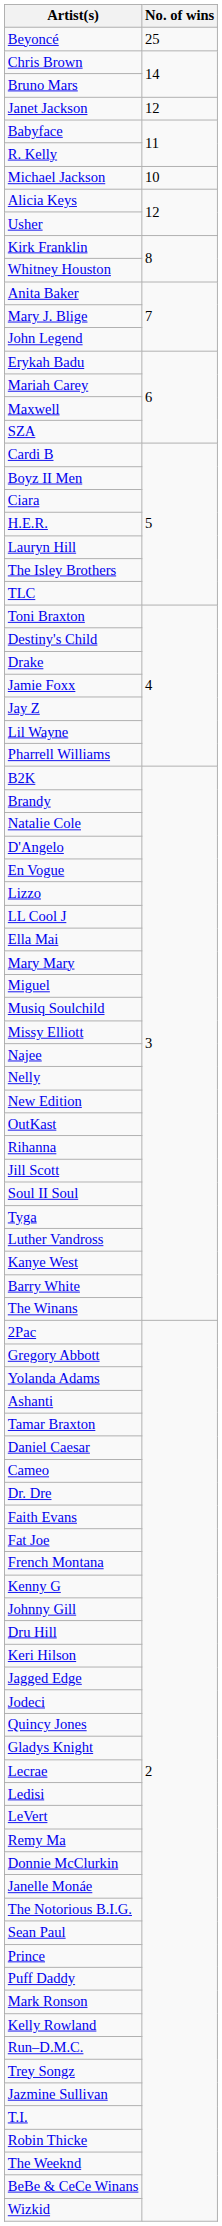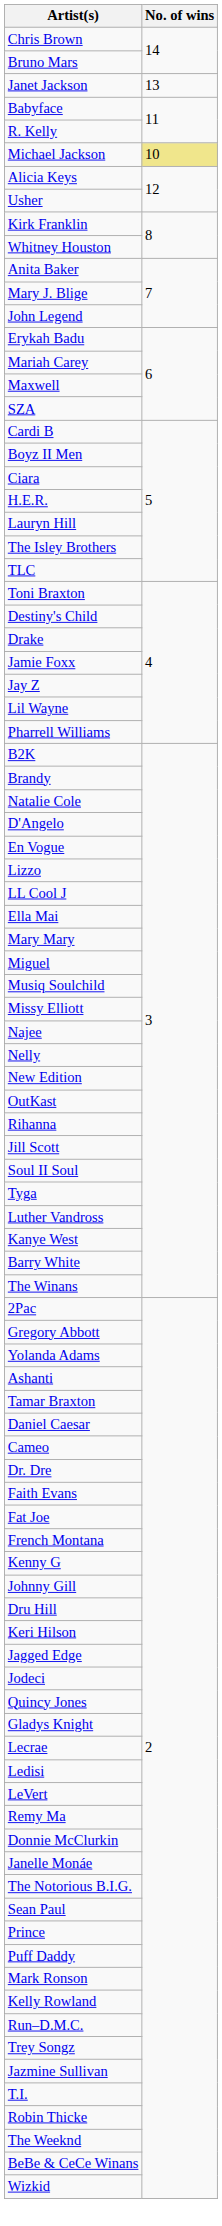 <table class="wikitable">
 <tr>
 <th>Artist(s)</th>
 <th>No. of wins</th>
-</tr>
-<tr>
-<td><a href='#'>Beyoncé</a></td>
-<td>25</td>
 </tr>
 <tr>
 <td><a href='#'>Chris Brown</a></td>
 <td rowspan="2">14</td>
 </tr>
 <tr>
 <td><a href='#'>Bruno Mars</a></td>
 </tr>
 <tr>
 <td><a href='#'>Janet Jackson</a></td>
-<td>12</td>
+<td>13</td>
 </tr>
 <tr>
 <td><a href='#'>Babyface</a></td>
 <td rowspan="2">11</td>
 </tr>
 <tr>
 <td><a href='#'>R. Kelly</a></td>
 </tr>
 <tr>
 <td><a href='#'>Michael Jackson</a></td>
-<td>10</td>
+<td style="background: khaki;">10</td>
 </tr>
 <tr>
 <td><a href='#'>Alicia Keys</a></td>
 <td rowspan="2">12</td>
 </tr>
 <tr>
 <td><a href='#'>Usher</a></td>
 </tr>
 <tr>
 <td><a href='#'>Kirk Franklin</a></td>
 <td rowspan="2">8</td>
 </tr>
 <tr>
 <td><a href='#'>Whitney Houston</a></td>
 </tr>
 <tr>
 <td><a href='#'>Anita Baker</a></td>
 <td rowspan="3">7</td>
 </tr>
 <tr>
 <td><a href='#'>Mary J. Blige</a></td>
 </tr>
 <tr>
 <td><a href='#'>John Legend</a></td>
 </tr>
 <tr>
 <td><a href='#'>Erykah Badu</a></td>
 <td rowspan="4">6</td>
 </tr>
 <tr>
 <td><a href='#'>Mariah Carey</a></td>
 </tr>
 <tr>
 <td><a href='#'>Maxwell</a></td>
 </tr>
 <tr>
 <td><a href='#'>SZA</a></td>
 </tr>
 <tr>
 <td><a href='#'>Cardi B</a></td>
 <td rowspan="7">5</td>
 </tr>
 <tr>
 <td><a href='#'>Boyz II Men</a></td>
 </tr>
 <tr>
 <td><a href='#'>Ciara</a></td>
 </tr>
 <tr>
 <td><a href='#'>H.E.R.</a></td>
 </tr>
 <tr>
 <td><a href='#'>Lauryn Hill</a></td>
 </tr>
 <tr>
 <td><a href='#'>The Isley Brothers</a></td>
 </tr>
 <tr>
 <td><a href='#'>TLC</a></td>
 </tr>
 <tr>
 <td><a href='#'>Toni Braxton</a></td>
 <td rowspan="7">4</td>
 </tr>
 <tr>
 <td><a href='#'>Destiny's Child</a></td>
 </tr>
 <tr>
 <td><a href='#'>Drake</a></td>
 </tr>
 <tr>
 <td><a href='#'>Jamie Foxx</a></td>
 </tr>
 <tr>
 <td><a href='#'>Jay Z</a></td>
 </tr>
 <tr>
 <td><a href='#'>Lil Wayne</a></td>
 </tr>
 <tr>
 <td><a href='#'>Pharrell Williams</a></td>
 </tr>
 <tr>
 <td><a href='#'>B2K</a></td>
 <td rowspan="24">3</td>
 </tr>
 <tr>
 <td><a href='#'>Brandy</a></td>
 </tr>
 <tr>
 <td><a href='#'>Natalie Cole</a></td>
 </tr>
 <tr>
 <td><a href='#'>D'Angelo</a></td>
 </tr>
 <tr>
 <td><a href='#'>En Vogue</a></td>
 </tr>
 <tr>
 <td><a href='#'>Lizzo</a></td>
 </tr>
 <tr>
 <td><a href='#'>LL Cool J</a></td>
 </tr>
 <tr>
 <td><a href='#'>Ella Mai</a></td>
 </tr>
 <tr>
 <td><a href='#'>Mary Mary</a></td>
 </tr>
 <tr>
 <td><a href='#'>Miguel</a></td>
 </tr>
 <tr>
 <td><a href='#'>Musiq Soulchild</a></td>
 </tr>
 <tr>
 <td><a href='#'>Missy Elliott</a></td>
 </tr>
 <tr>
 <td><a href='#'>Najee</a></td>
 </tr>
 <tr>
 <td><a href='#'>Nelly</a></td>
 </tr>
 <tr>
 <td><a href='#'>New Edition</a></td>
 </tr>
 <tr>
 <td><a href='#'>OutKast</a></td>
 </tr>
 <tr>
 <td><a href='#'>Rihanna</a></td>
 </tr>
 <tr>
 <td><a href='#'>Jill Scott</a></td>
 </tr>
 <tr>
 <td><a href='#'>Soul II Soul</a></td>
 </tr>
 <tr>
 <td><a href='#'>Tyga</a></td>
 </tr>
 <tr>
 <td><a href='#'>Luther Vandross</a></td>
 </tr>
 <tr>
 <td><a href='#'>Kanye West</a></td>
 </tr>
 <tr>
 <td><a href='#'>Barry White</a></td>
 </tr>
 <tr>
 <td><a href='#'>The Winans</a></td>
 </tr>
 <tr>
 <td><a href='#'>2Pac</a></td>
 <td rowspan="39">2</td>
 </tr>
 <tr>
 <td><a href='#'>Gregory Abbott</a></td>
 </tr>
 <tr>
 <td><a href='#'>Yolanda Adams</a></td>
 </tr>
 <tr>
 <td><a href='#'>Ashanti</a></td>
 </tr>
 <tr>
 <td><a href='#'>Tamar Braxton</a></td>
 </tr>
 <tr>
 <td><a href='#'>Daniel Caesar</a></td>
 </tr>
 <tr>
 <td><a href='#'>Cameo</a></td>
 </tr>
 <tr>
 <td><a href='#'>Dr. Dre</a></td>
 </tr>
 <tr>
 <td><a href='#'>Faith Evans</a></td>
 </tr>
 <tr>
 <td><a href='#'>Fat Joe</a></td>
 </tr>
 <tr>
 <td><a href='#'>French Montana</a></td>
 </tr>
 <tr>
 <td><a href='#'>Kenny G</a></td>
 </tr>
 <tr>
 <td><a href='#'>Johnny Gill</a></td>
 </tr>
 <tr>
 <td><a href='#'>Dru Hill</a></td>
 </tr>
 <tr>
 <td><a href='#'>Keri Hilson</a></td>
 </tr>
 <tr>
 <td><a href='#'>Jagged Edge</a></td>
 </tr>
 <tr>
 <td><a href='#'>Jodeci</a></td>
 </tr>
 <tr>
 <td><a href='#'>Quincy Jones</a></td>
 </tr>
 <tr>
 <td><a href='#'>Gladys Knight</a></td>
 </tr>
 <tr>
 <td><a href='#'>Lecrae</a></td>
 </tr>
 <tr>
 <td><a href='#'>Ledisi</a></td>
 </tr>
 <tr>
 <td><a href='#'>LeVert</a></td>
 </tr>
 <tr>
 <td><a href='#'>Remy Ma</a></td>
 </tr>
 <tr>
 <td><a href='#'>Donnie McClurkin</a></td>
 </tr>
 <tr>
 <td><a href='#'>Janelle Monáe</a></td>
 </tr>
 <tr>
 <td><a href='#'>The Notorious B.I.G.</a></td>
 </tr>
 <tr>
 <td><a href='#'>Sean Paul</a></td>
 </tr>
 <tr>
 <td><a href='#'>Prince</a></td>
 </tr>
 <tr>
 <td><a href='#'>Puff Daddy</a></td>
 </tr>
 <tr>
 <td><a href='#'>Mark Ronson</a></td>
 </tr>
 <tr>
 <td><a href='#'>Kelly Rowland</a></td>
 </tr>
 <tr>
 <td><a href='#'>Run–D.M.C.</a></td>
 </tr>
 <tr>
 <td><a href='#'>Trey Songz</a></td>
 </tr>
 <tr>
 <td><a href='#'>Jazmine Sullivan</a></td>
 </tr>
 <tr>
 <td><a href='#'>T.I.</a></td>
 </tr>
 <tr>
 <td><a href='#'>Robin Thicke</a></td>
 </tr>
 <tr>
 <td><a href='#'>The Weeknd</a></td>
 </tr>
 <tr>
 <td><a href='#'>BeBe & CeCe Winans</a></td>
 </tr>
 <tr>
 <td><a href='#'>Wizkid</a></td>
 </tr>
 </table>
